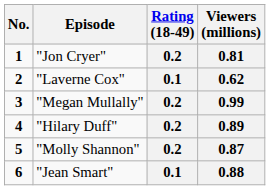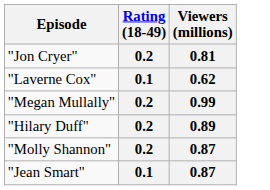 <table class="wikitable sortable">
 <tr>
-<th>No.</th>
 <th>Episode</th>
 <th><a href='#'>Rating</a><br>(18-49)</th>
 <th>Viewers<br>(millions)</th>
 </tr>
 <tr>
-<td style="text-align:center"><strong>1</strong></td>
 <td>"Jon Cryer"</td>
 <th style="text-align: center;">0.2</th>
 <th style="text-align: center;">0.81</th>
 </tr>
 <tr>
-<td style="text-align:center"><strong>2</strong></td>
 <td>"Laverne Cox"</td>
 <th style="text-align: center;">0.1</th>
 <th style="text-align: center;">0.62</th>
 </tr>
 <tr>
-<td style="text-align:center"><strong>3</strong></td>
 <td>"Megan Mullally"</td>
 <th style="text-align: center;">0.2</th>
 <th style="text-align: center;">0.99</th>
 </tr>
 <tr>
-<td style="text-align:center"><strong>4</strong></td>
 <td>"Hilary Duff"</td>
 <th style="text-align: center;">0.2</th>
 <th style="text-align: center;">0.89</th>
 </tr>
 <tr>
-<td style="text-align:center"><strong>5</strong></td>
 <td>"Molly Shannon"</td>
 <th style="text-align: center;">0.2</th>
 <th style="text-align: center;">0.87</th>
 </tr>
 <tr>
-<td style="text-align:center"><strong>6</strong></td>
 <td>"Jean Smart"</td>
 <th style="text-align: center;">0.1</th>
-<th style="text-align: center;">0.88</th>
+<th style="text-align: center;">0.87</th>
 </tr>
 </table>
